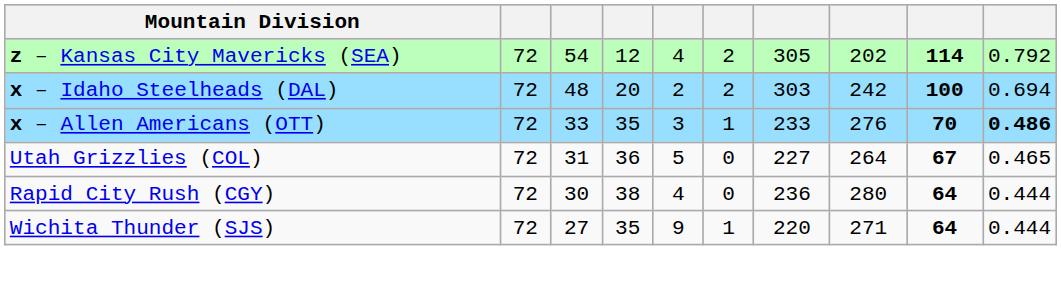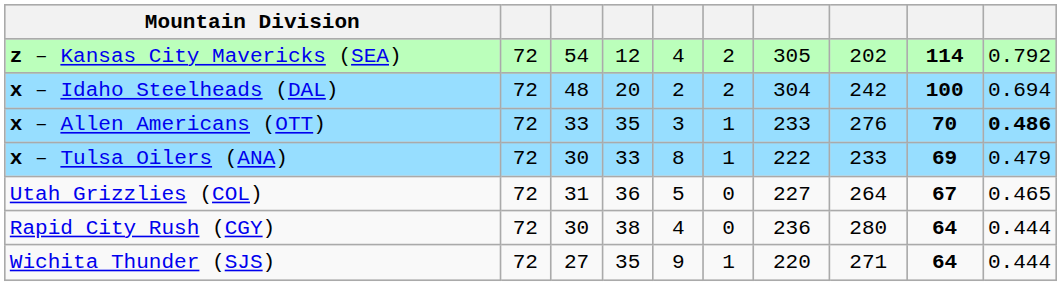 <table class="wikitable sortable" style="text-align:center; width:50em">
 <tr>
 <th style="width:50%;" class="unsortable">Mountain Division</th>
 <th width="5%"></th>
 <th width="5%"></th>
 <th width="5%"></th>
 <th width="5%"></th>
 <th width="5%"></th>
 <th width="7.5%"></th>
 <th width="7.5%"></th>
 <th width="7.5%"></th>
 <th width="7.5%"></th>
 </tr>
 <tr bgcolor=#bbffbb>
 <td align=left><strong>z</strong> – <a href='#'>Kansas City Mavericks</a> (<a href='#'>SEA</a>)</td>
 <td>72</td>
 <td>54</td>
 <td>12</td>
 <td>4</td>
 <td>2</td>
 <td>305</td>
 <td>202</td>
 <td><strong>114</strong></td>
 <td>0.792</td>
 </tr>
 <tr bgcolor=#97DEFF>
 <td align=left><strong>x</strong> – <a href='#'>Idaho Steelheads</a> (<a href='#'>DAL</a>)</td>
 <td>72</td>
 <td>48</td>
 <td>20</td>
 <td>2</td>
 <td>2</td>
-<td>303</td>
+<td>304</td>
 <td>242</td>
 <td><strong>100</strong></td>
 <td>0.694</td>
 </tr>
 <tr bgcolor=#97DEFF>
 <td align=left><strong>x</strong> – <a href='#'>Allen Americans</a> (<a href='#'>OTT</a>)</td>
 <td>72</td>
 <td>33</td>
 <td>35</td>
 <td>3</td>
 <td>1</td>
 <td>233</td>
 <td>276</td>
 <td><strong>70</strong></td>
 <td><strong>0.486</strong></td>
+</tr>
+<tr bgcolor=#97DEFF>
+<td align=left><strong>x</strong> – <a href='#'>Tulsa Oilers</a> (<a href='#'>ANA</a>)</td>
+<td>72</td>
+<td>30</td>
+<td>33</td>
+<td>8</td>
+<td>1</td>
+<td>222</td>
+<td>233</td>
+<td><strong>69</strong></td>
+<td>0.479</td>
 </tr>
 <tr bgcolor=>
 <td align=left><a href='#'>Utah Grizzlies</a> (<a href='#'>COL</a>)</td>
 <td>72</td>
 <td>31</td>
 <td>36</td>
 <td>5</td>
 <td>0</td>
 <td>227</td>
 <td>264</td>
 <td><strong>67</strong></td>
 <td>0.465</td>
 </tr>
 <tr bgcolor=>
 <td align=left><a href='#'>Rapid City Rush</a> (<a href='#'>CGY</a>)</td>
 <td>72</td>
 <td>30</td>
 <td>38</td>
 <td>4</td>
 <td>0</td>
 <td>236</td>
 <td>280</td>
 <td><strong>64</strong></td>
 <td>0.444</td>
 </tr>
 <tr bgcolor=>
 <td align=left><a href='#'>Wichita Thunder</a> (<a href='#'>SJS</a>)</td>
 <td>72</td>
 <td>27</td>
 <td>35</td>
 <td>9</td>
 <td>1</td>
 <td>220</td>
 <td>271</td>
 <td><strong>64</strong></td>
 <td>0.444</td>
 </tr>
 </table>
